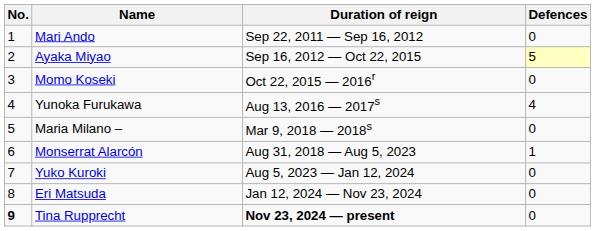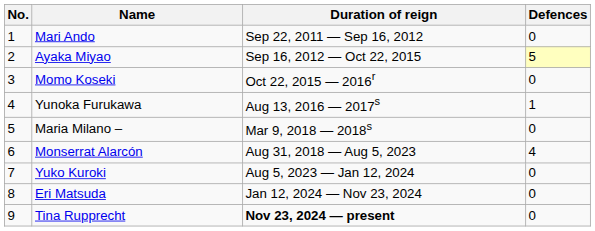 <table class="wikitable" width=80%>
 <tr>
 <th width=3%>No.</th>
 <th width=37%>Name</th>
 <th width=50%>Duration of reign</th>
 <th width=10%>Defences</th>
 </tr>
 <tr>
 <td>1</td>
 <td align=left> <a href='#'>Mari Ando</a></td>
 <td>Sep 22, 2011 — Sep 16, 2012</td>
 <td>0</td>
 </tr>
 <tr>
 <td>2</td>
 <td align=left> <a href='#'>Ayaka Miyao</a></td>
 <td>Sep 16, 2012 — Oct 22, 2015</td>
 <td style="background:#ffffbf;" width=5px>5</td>
 </tr>
 <tr>
 <td>3</td>
 <td align=left> <a href='#'>Momo Koseki</a></td>
 <td>Oct 22, 2015 — 2016<sup>r</sup></td>
 <td>0</td>
 </tr>
 <tr>
 <td>4</td>
 <td align=left> Yunoka Furukawa</td>
 <td>Aug 13, 2016 — 2017<sup>s</sup></td>
-<td>4</td>
+<td>1</td>
 </tr>
 <tr>
 <td>5</td>
 <td> Maria Milano – </td>
 <td>Mar 9, 2018 — 2018<sup>s</sup></td>
 <td>0</td>
 </tr>
 <tr>
 <td>6</td>
 <td align=left> <a href='#'>Monserrat Alarcón</a></td>
 <td>Aug 31, 2018 — Aug 5, 2023</td>
-<td>1</td>
+<td>4</td>
 </tr>
 <tr>
 <td>7</td>
 <td align=left> <a href='#'>Yuko Kuroki</a></td>
 <td>Aug 5, 2023 — Jan 12, 2024</td>
 <td>0</td>
 </tr>
 <tr>
 <td>8</td>
 <td align=left> <a href='#'>Eri Matsuda</a></td>
 <td>Jan 12, 2024 — Nov 23, 2024</td>
 <td>0</td>
 </tr>
 <tr>
-<td><strong>9</strong></td>
+<td>9</td>
 <td align=left> <a href='#'>Tina Rupprecht</a></td>
 <td><strong>Nov 23, 2024 — present</strong></td>
 <td>0</td>
 </tr>
 </table>
